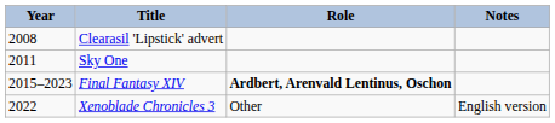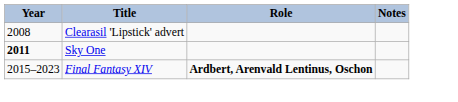 <table class="wikitable">
 <tr style="text-align:center;">
 <th style="background:#B0C4DE;">Year</th>
 <th style="background:#B0C4DE;">Title</th>
 <th style="background:#B0C4DE;">Role</th>
 <th style="background:#B0C4DE;">Notes</th>
 </tr>
 <tr>
 <td>2008</td>
 <td><a href='#'>Clearasil</a> 'Lipstick' advert</td>
 <td></td>
 <td></td>
 </tr>
 <tr>
-<td>2011</td>
+<td><strong>2011</strong></td>
 <td><a href='#'>Sky One</a></td>
 <td></td>
 <td></td>
 </tr>
 <tr>
 <td>2015–2023</td>
 <td><em><a href='#'>Final Fantasy XIV</a></em></td>
 <td><strong>Ardbert, Arenvald Lentinus, Oschon</strong></td>
 <td></td>
 </tr>
-<tr>
-<td>2022</td>
-<td><em><a href='#'>Xenoblade Chronicles 3</a></em></td>
-<td>Other</td>
-<td>English version</td>
-</tr>
 </table>
